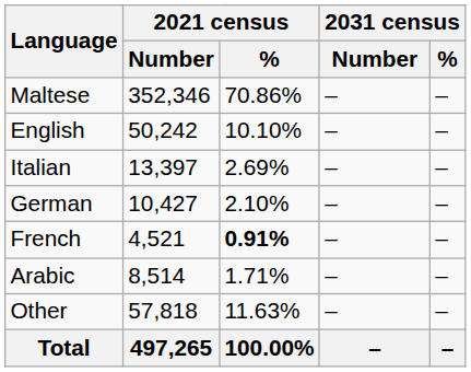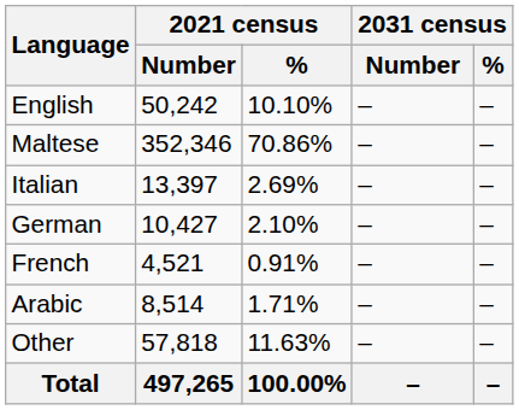 <table class="wikitable sortable">
 <tr>
 <th rowspan="2">Language</th>
 <th colspan="2">2021 census</th>
 <th colspan="2">2031 census</th>
 </tr>
 <tr>
 <th>Number</th>
 <th>%</th>
 <th>Number</th>
 <th>%</th>
 </tr>
 <tr>
-<td>Maltese</td>
-<td>352,346</td>
-<td>70.86%</td>
+<td>English</td>
+<td>50,242</td>
+<td>10.10%</td>
 <td>–</td>
 <td>–</td>
 </tr>
 <tr>
-<td>English</td>
-<td>50,242</td>
-<td>10.10%</td>
+<td>Maltese</td>
+<td>352,346</td>
+<td>70.86%</td>
 <td>–</td>
 <td>–</td>
 </tr>
 <tr>
 <td>Italian</td>
 <td>13,397</td>
 <td>2.69%</td>
 <td>–</td>
 <td>–</td>
 </tr>
 <tr>
 <td>German</td>
 <td>10,427</td>
 <td>2.10%</td>
 <td>–</td>
 <td>–</td>
 </tr>
 <tr>
 <td>French</td>
 <td>4,521</td>
-<td><strong>0.91%</strong></td>
+<td>0.91%</td>
 <td>–</td>
 <td>–</td>
 </tr>
 <tr>
 <td>Arabic</td>
 <td>8,514</td>
 <td>1.71%</td>
 <td>–</td>
 <td>–</td>
 </tr>
 <tr>
 <td>Other</td>
 <td>57,818</td>
 <td>11.63%</td>
 <td>–</td>
 <td>–</td>
 </tr>
 <tr>
 <th>Total</th>
 <th>497,265</th>
 <th>100.00%</th>
 <th>–</th>
 <th>–</th>
 </tr>
 </table>
